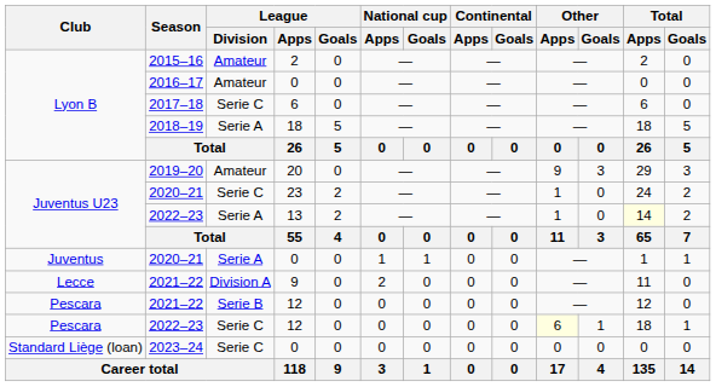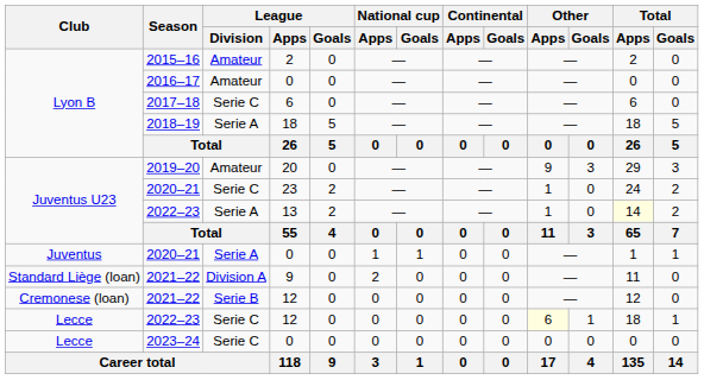 <table class="wikitable" style="text-align:center">
 <tr>
 <th rowspan="2">Club</th>
 <th rowspan="2">Season</th>
 <th colspan="3">League</th>
 <th colspan="2">National cup</th>
 <th colspan="2">Continental</th>
 <th colspan="2">Other</th>
 <th colspan="2">Total</th>
 </tr>
 <tr>
 <th>Division</th>
 <th>Apps</th>
 <th>Goals</th>
 <th>Apps</th>
 <th>Goals</th>
 <th>Apps</th>
 <th>Goals</th>
 <th>Apps</th>
 <th>Goals</th>
 <th>Apps</th>
 <th>Goals</th>
 </tr>
 <tr>
 <td rowspan="5"><a href='#'>Lyon B</a></td>
 <td><a href='#'>2015–16</a></td>
 <td><a href='#'>Amateur</a></td>
 <td>2</td>
 <td>0</td>
 <td colspan="2">—</td>
 <td colspan="2">—</td>
 <td colspan="2">—</td>
 <td>2</td>
 <td>0</td>
 </tr>
 <tr>
 <td><a href='#'>2016–17</a></td>
 <td>Amateur</td>
 <td>0</td>
 <td>0</td>
 <td colspan="2">—</td>
 <td colspan="2">—</td>
 <td colspan="2">—</td>
 <td>0</td>
 <td>0</td>
 </tr>
 <tr>
 <td><a href='#'>2017–18</a></td>
 <td>Serie C</td>
 <td>6</td>
 <td>0</td>
 <td colspan="2">—</td>
 <td colspan="2">—</td>
 <td colspan="2">—</td>
 <td>6</td>
 <td>0</td>
 </tr>
 <tr>
 <td><a href='#'>2018–19</a></td>
 <td>Serie A</td>
 <td>18</td>
 <td>5</td>
 <td colspan="2">—</td>
 <td colspan="2">—</td>
 <td colspan="2">—</td>
 <td>18</td>
 <td>5</td>
 </tr>
 <tr>
 <th colspan="2">Total</th>
 <th>26</th>
 <th>5</th>
 <th>0</th>
 <th>0</th>
 <th>0</th>
 <th>0</th>
 <th>0</th>
 <th>0</th>
 <th>26</th>
 <th>5</th>
 </tr>
 <tr>
 <td rowspan="4"><a href='#'>Juventus U23</a></td>
 <td><a href='#'>2019–20</a></td>
 <td>Amateur</td>
 <td>20</td>
 <td>0</td>
 <td colspan="2">—</td>
 <td colspan="2">—</td>
 <td>9</td>
 <td>3</td>
 <td>29</td>
 <td>3</td>
 </tr>
 <tr>
 <td><a href='#'>2020–21</a></td>
 <td>Serie C</td>
 <td>23</td>
 <td>2</td>
 <td colspan="2">—</td>
 <td colspan="2">—</td>
 <td>1</td>
 <td>0</td>
 <td>24</td>
 <td>2</td>
 </tr>
 <tr>
 <td><a href='#'>2022–23</a></td>
 <td>Serie A</td>
 <td>13</td>
 <td>2</td>
 <td colspan="2">—</td>
 <td colspan="2">—</td>
 <td>1</td>
 <td>0</td>
 <td 9 style="background: lightyellow;">14</td>
 <td>2</td>
 </tr>
 <tr>
 <th colspan="2">Total</th>
 <th>55</th>
 <th>4</th>
 <th>0</th>
 <th>0</th>
 <th>0</th>
 <th>0</th>
 <th>11</th>
 <th>3</th>
 <th>65</th>
 <th>7</th>
 </tr>
 <tr>
 <td><a href='#'>Juventus</a></td>
 <td><a href='#'>2020–21</a></td>
 <td><a href='#'>Serie A</a></td>
 <td>0</td>
 <td>0</td>
 <td>1</td>
 <td>1</td>
 <td>0</td>
 <td>0</td>
 <td colspan="2">—</td>
 <td>1</td>
 <td>1</td>
 </tr>
 <tr>
-<td><a href='#'>Lecce</a></td>
+<td><a href='#'>Standard Liège</a> (loan)</td>
 <td><a href='#'>2021–22</a></td>
 <td><a href='#'>Division A</a></td>
 <td>9</td>
 <td>0</td>
 <td>2</td>
 <td>0</td>
 <td>0</td>
 <td>0</td>
 <td colspan="2">—</td>
 <td>11</td>
 <td>0</td>
 </tr>
 <tr>
-<td><a href='#'>Pescara</a></td>
+<td><a href='#'>Cremonese</a> (loan)</td>
 <td><a href='#'>2021–22</a></td>
 <td><a href='#'>Serie B</a></td>
 <td>12</td>
 <td>0</td>
 <td>0</td>
 <td>0</td>
 <td>0</td>
 <td>0</td>
 <td colspan="2">—</td>
 <td>12</td>
 <td>0</td>
 </tr>
 <tr>
-<td><a href='#'>Pescara</a></td>
+<td><a href='#'>Lecce</a></td>
 <td><a href='#'>2022–23</a></td>
 <td>Serie C</td>
 <td>12</td>
 <td>0</td>
 <td>0</td>
 <td>0</td>
 <td>0</td>
 <td>0</td>
 <td style="background: lightyellow;">6</td>
 <td>1</td>
 <td>18</td>
 <td>1</td>
 </tr>
 <tr>
-<td><a href='#'>Standard Liège</a> (loan)</td>
+<td><a href='#'>Lecce</a></td>
 <td><a href='#'>2023–24</a></td>
 <td>Serie C</td>
 <td>0</td>
 <td>0</td>
 <td>0</td>
 <td>0</td>
 <td>0</td>
 <td>0</td>
 <td>0</td>
 <td>0</td>
 <td>0</td>
 <td>0</td>
 </tr>
 <tr>
 <th colspan="3">Career total</th>
 <th>118</th>
 <th>9</th>
 <th>3</th>
 <th>1</th>
 <th>0</th>
 <th>0</th>
 <th>17</th>
 <th>4</th>
 <th>135</th>
 <th>14</th>
 </tr>
 </table>
